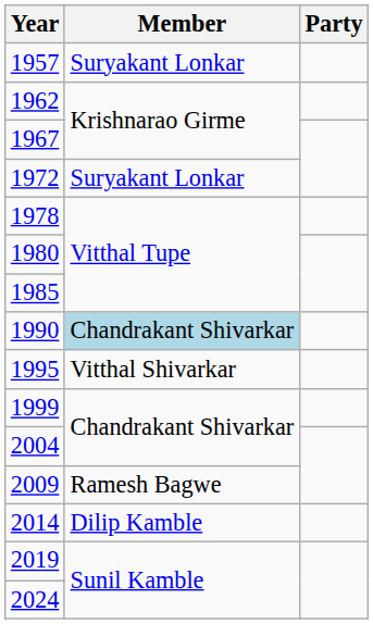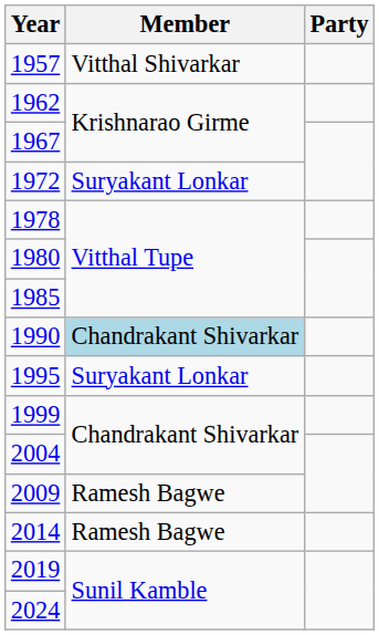 <table class="wikitable">
 <tr>
 <th>Year</th>
 <th>Member</th>
 <th colspan="2">Party</th>
 </tr>
 <tr>
 <td><a href='#'>1957</a></td>
-<td><a href='#'>Suryakant Lonkar</a></td>
+<td>Vitthal Shivarkar</td>
 <td></td>
 </tr>
 <tr>
 <td><a href='#'>1962</a></td>
 <td rowspan="2">Krishnarao Girme</td>
 <td></td>
 </tr>
 <tr>
 <td><a href='#'>1967</a></td>
 </tr>
 <tr>
 <td><a href='#'>1972</a></td>
 <td><a href='#'>Suryakant Lonkar</a></td>
 </tr>
 <tr>
 <td><a href='#'>1978</a></td>
 <td rowspan="3"><a href='#'>Vitthal Tupe</a></td>
 <td></td>
 </tr>
 <tr>
 <td><a href='#'>1980</a></td>
 </tr>
 <tr>
 <td><a href='#'>1985</a></td>
 </tr>
 <tr>
 <td><a href='#'>1990</a></td>
 <td style="background: lightblue;">Chandrakant Shivarkar</td>
 <td></td>
 </tr>
 <tr>
 <td><a href='#'>1995</a></td>
-<td>Vitthal Shivarkar</td>
+<td><a href='#'>Suryakant Lonkar</a></td>
 <td></td>
 </tr>
 <tr>
 <td><a href='#'>1999</a></td>
 <td rowspan="2">Chandrakant Shivarkar</td>
 <td></td>
 </tr>
 <tr>
 <td><a href='#'>2004</a></td>
 </tr>
 <tr>
 <td><a href='#'>2009</a></td>
 <td>Ramesh Bagwe</td>
 </tr>
 <tr>
 <td><a href='#'>2014</a></td>
-<td><a href='#'>Dilip Kamble</a></td>
+<td>Ramesh Bagwe</td>
 <td></td>
 </tr>
 <tr>
 <td><a href='#'>2019</a></td>
 <td rowspan="2"><a href='#'>Sunil Kamble</a></td>
 </tr>
 <tr>
 <td><a href='#'>2024</a></td>
 </tr>
 </table>
